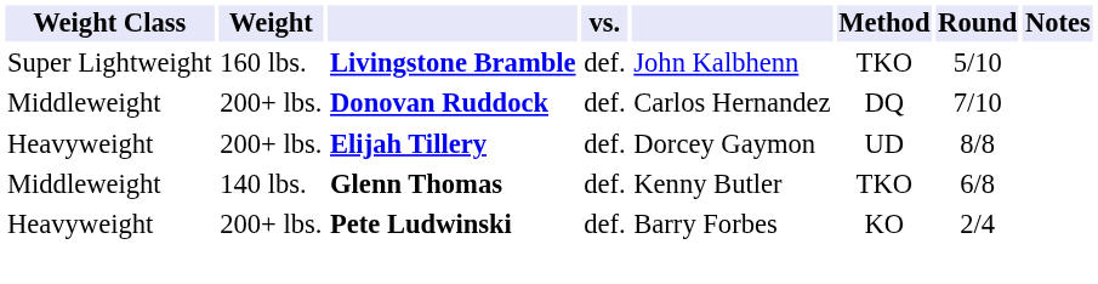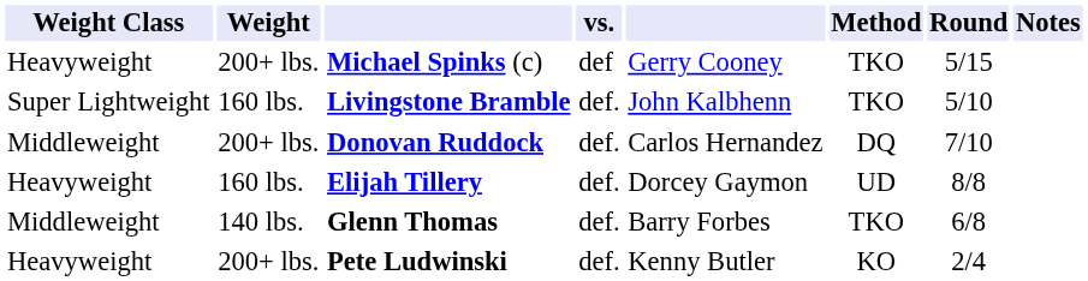 <table class="toccolours" style="font-size: 85%;">
 <tr>
 <th style="background:#e6e8fa; color:#000; text-align:center;">Weight Class</th>
 <th style="background:#e6e8fa; color:#000; text-align:center;">Weight</th>
 <th style="background:#e6e8fa; color:#000; text-align:center;"></th>
 <th style="background:#e6e8fa; color:#000; text-align:center;">vs.</th>
 <th style="background:#e6e8fa; color:#000; text-align:center;"></th>
 <th style="background:#e6e8fa; color:#000; text-align:center;">Method</th>
 <th style="background:#e6e8fa; color:#000; text-align:center;">Round</th>
 <th style="background:#e6e8fa; color:#000; text-align:center;">Notes</th>
+</tr>
+<tr>
+<td>Heavyweight</td>
+<td>200+ lbs.</td>
+<td><strong><a href='#'>Michael Spinks</a></strong> (c)</td>
+<td>def</td>
+<td><a href='#'>Gerry Cooney</a></td>
+<td align=center>TKO</td>
+<td align=center>5/15</td>
+<td></td>
 </tr>
 <tr>
 <td>Super Lightweight</td>
 <td>160 lbs.</td>
 <td><strong><a href='#'>Livingstone Bramble</a></strong></td>
 <td>def.</td>
 <td><a href='#'>John Kalbhenn</a></td>
 <td align=center>TKO</td>
 <td align=center>5/10</td>
 </tr>
 <tr>
 <td>Middleweight</td>
 <td>200+ lbs.</td>
 <td><strong><a href='#'>Donovan Ruddock</a></strong></td>
 <td>def.</td>
 <td>Carlos Hernandez</td>
 <td align=center>DQ</td>
 <td align=center>7/10</td>
 </tr>
 <tr>
 <td>Heavyweight</td>
-<td>200+ lbs.</td>
+<td>160 lbs.</td>
 <td><strong><a href='#'>Elijah Tillery</a></strong></td>
 <td>def.</td>
 <td>Dorcey Gaymon</td>
 <td align=center>UD</td>
 <td align=center>8/8</td>
 </tr>
 <tr>
 <td>Middleweight</td>
 <td>140 lbs.</td>
 <td><strong>Glenn Thomas</strong></td>
 <td>def.</td>
-<td>Kenny Butler</td>
+<td>Barry Forbes</td>
 <td align=center>TKO</td>
 <td align=center>6/8</td>
 </tr>
 <tr>
 <td>Heavyweight</td>
 <td>200+ lbs.</td>
 <td><strong>Pete Ludwinski</strong></td>
 <td>def.</td>
-<td>Barry Forbes</td>
+<td>Kenny Butler</td>
 <td align=center>KO</td>
 <td align=center>2/4</td>
 </tr>
 </table>
